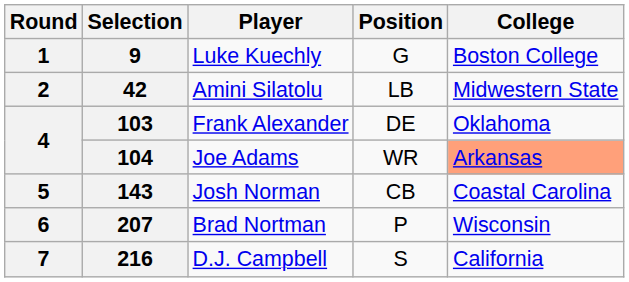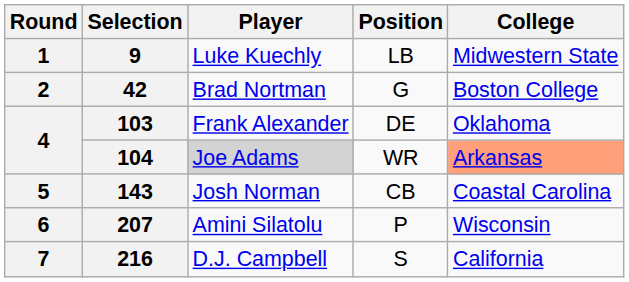 <table class="wikitable" style="font-size: 95%;">
 <tr>
 <th>Round</th>
 <th>Selection</th>
 <th>Player</th>
 <th>Position</th>
 <th>College</th>
 </tr>
 <tr>
 <th>1</th>
 <th>9</th>
 <td><a href='#'>Luke Kuechly</a></td>
-<td align = "center">G</td>
-<td><a href='#'>Boston College</a></td>
+<td align = "center">LB</td>
+<td><a href='#'>Midwestern State</a></td>
 </tr>
 <tr>
 <th>2</th>
 <th>42</th>
-<td><a href='#'>Amini Silatolu</a></td>
-<td align = "center">LB</td>
-<td><a href='#'>Midwestern State</a></td>
+<td><a href='#'>Brad Nortman</a></td>
+<td align = "center">G</td>
+<td><a href='#'>Boston College</a></td>
 </tr>
 <tr>
 <th rowspan=2>4</th>
 <th>103</th>
 <td><a href='#'>Frank Alexander</a></td>
 <td align = "center">DE</td>
 <td><a href='#'>Oklahoma</a></td>
 </tr>
 <tr>
 <th>104</th>
-<td><a href='#'>Joe Adams</a></td>
+<td style="background: lightgrey;"><a href='#'>Joe Adams</a></td>
 <td align = "center">WR</td>
 <td style="background: lightsalmon;"><a href='#'>Arkansas</a></td>
 </tr>
 <tr>
 <th>5</th>
 <th>143</th>
 <td><a href='#'>Josh Norman</a></td>
 <td align = "center">CB</td>
 <td><a href='#'>Coastal Carolina</a></td>
 </tr>
 <tr>
 <th>6</th>
 <th>207</th>
-<td><a href='#'>Brad Nortman</a></td>
+<td><a href='#'>Amini Silatolu</a></td>
 <td align = "center">P</td>
 <td><a href='#'>Wisconsin</a></td>
 </tr>
 <tr>
 <th>7</th>
 <th>216</th>
 <td><a href='#'>D.J. Campbell</a></td>
 <td align = "center">S</td>
 <td><a href='#'>California</a></td>
 </tr>
 </table>
